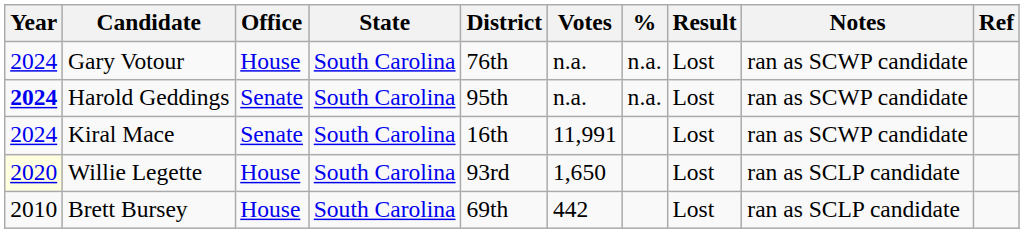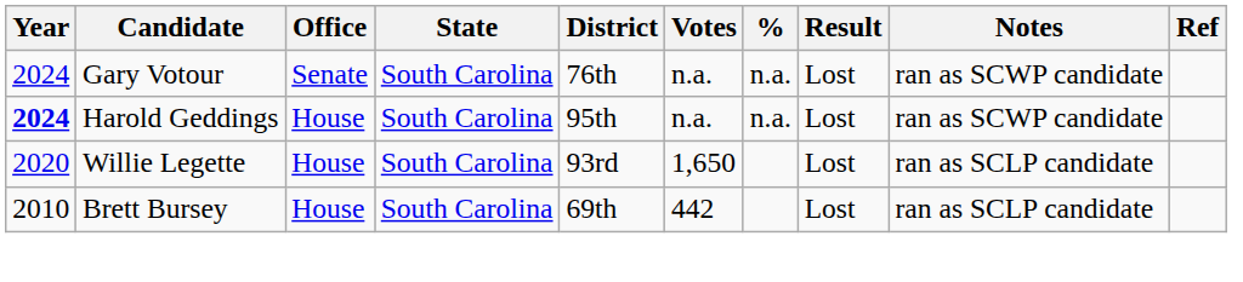 <table class="wikitable sortable" style="font-size:100%">
 <tr>
 <th>Year</th>
 <th>Candidate</th>
 <th>Office</th>
 <th>State</th>
 <th>District</th>
 <th>Votes</th>
 <th>%</th>
 <th>Result</th>
 <th>Notes</th>
 <th>Ref</th>
 </tr>
 <tr>
 <td><a href='#'>2024</a></td>
 <td>Gary Votour</td>
-<td><a href='#'>House</a></td>
+<td><a href='#'>Senate</a></td>
 <td><a href='#'>South Carolina</a></td>
 <td>76th</td>
 <td>n.a.</td>
 <td>n.a.</td>
 <td> Lost</td>
 <td>ran as SCWP candidate</td>
 <td></td>
 </tr>
 <tr>
 <td><strong><a href='#'>2024</a></strong></td>
 <td>Harold Geddings</td>
-<td><a href='#'>Senate</a></td>
+<td><a href='#'>House</a></td>
 <td><a href='#'>South Carolina</a></td>
 <td>95th</td>
 <td>n.a.</td>
 <td>n.a.</td>
 <td> Lost</td>
 <td>ran as SCWP candidate</td>
 <td></td>
 </tr>
 <tr>
-<td><a href='#'>2024</a></td>
-<td>Kiral Mace</td>
-<td><a href='#'>Senate</a></td>
-<td><a href='#'>South Carolina</a></td>
-<td>16th</td>
-<td>11,991</td>
-<td></td>
-<td> Lost</td>
-<td>ran as SCWP candidate</td>
-<td></td>
-</tr>
-<tr>
-<td style="background: lightyellow;"><a href='#'>2020</a></td>
+<td><a href='#'>2020</a></td>
 <td>Willie Legette</td>
 <td><a href='#'>House</a></td>
 <td><a href='#'>South Carolina</a></td>
 <td>93rd</td>
 <td>1,650</td>
 <td></td>
 <td> Lost</td>
 <td>ran as SCLP candidate</td>
 <td></td>
 </tr>
 <tr>
 <td>2010</td>
 <td>Brett Bursey</td>
 <td><a href='#'>House</a></td>
 <td><a href='#'>South Carolina</a></td>
 <td>69th</td>
 <td>442</td>
 <td></td>
 <td> Lost</td>
 <td>ran as SCLP candidate</td>
 <td></td>
 </tr>
 </table>
